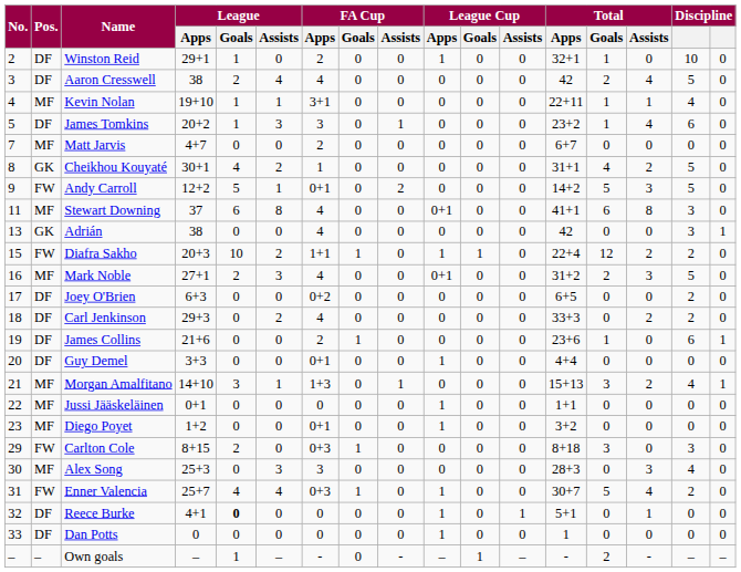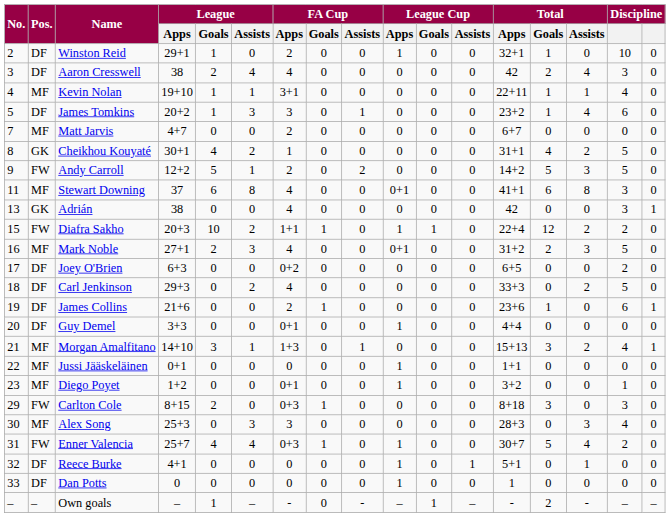 <table class="wikitable" style="text-align:center">
 <tr>
 <th rowspan="2" style="background:#970045; color:white;">No.</th>
 <th rowspan="2" style="background:#970045; color:white;">Pos.</th>
 <th rowspan="2" style="background:#970045; color:white;">Name</th>
 <th colspan="3" style="background:#970045; color:white;">League</th>
 <th colspan="3" style="background:#970045; color:white;">FA Cup</th>
 <th colspan="3" style="background:#970045; color:white;">League Cup</th>
 <th colspan="3" style="background:#970045; color:white;">Total</th>
 <th colspan="2" style="background:#970045; color:white;">Discipline</th>
 </tr>
 <tr>
 <th>Apps</th>
 <th>Goals</th>
 <th>Assists</th>
 <th>Apps</th>
 <th>Goals</th>
 <th>Assists</th>
 <th>Apps</th>
 <th>Goals</th>
 <th>Assists</th>
 <th>Apps</th>
 <th>Goals</th>
 <th>Assists</th>
 <th></th>
 <th></th>
 </tr>
 <tr>
 <td align="left">2</td>
 <td align="left">DF</td>
 <td align="left"> <a href='#'>Winston Reid</a></td>
 <td>29+1</td>
 <td>1</td>
 <td>0</td>
 <td>2</td>
 <td>0</td>
 <td>0</td>
 <td>1</td>
 <td>0</td>
 <td>0</td>
 <td>32+1</td>
 <td>1</td>
 <td>0</td>
 <td>10</td>
 <td>0</td>
 </tr>
 <tr>
 <td align="left">3</td>
 <td align="left">DF</td>
 <td align="left"> <a href='#'>Aaron Cresswell</a></td>
 <td>38</td>
 <td>2</td>
 <td>4</td>
 <td>4</td>
 <td>0</td>
 <td>0</td>
 <td>0</td>
 <td>0</td>
 <td>0</td>
 <td>42</td>
 <td>2</td>
 <td>4</td>
-<td>5</td>
+<td>3</td>
 <td>0</td>
 </tr>
 <tr>
 <td align="left">4</td>
 <td align="left">MF</td>
 <td align="left"> <a href='#'>Kevin Nolan</a></td>
 <td>19+10</td>
 <td>1</td>
 <td>1</td>
 <td>3+1</td>
 <td>0</td>
 <td>0</td>
 <td>0</td>
 <td>0</td>
 <td>0</td>
 <td>22+11</td>
 <td>1</td>
 <td>1</td>
 <td>4</td>
 <td>0</td>
 </tr>
 <tr>
 <td align="left">5</td>
 <td align="left">DF</td>
 <td align="left"> <a href='#'>James Tomkins</a></td>
 <td>20+2</td>
 <td>1</td>
 <td>3</td>
 <td>3</td>
 <td>0</td>
 <td>1</td>
 <td>0</td>
 <td>0</td>
 <td>0</td>
 <td>23+2</td>
 <td>1</td>
 <td>4</td>
 <td>6</td>
 <td>0</td>
 </tr>
 <tr>
 <td align="left">7</td>
 <td align="left">MF</td>
 <td align="left"> <a href='#'>Matt Jarvis</a></td>
 <td>4+7</td>
 <td>0</td>
 <td>0</td>
 <td>2</td>
 <td>0</td>
 <td>0</td>
 <td>0</td>
 <td>0</td>
 <td>0</td>
 <td>6+7</td>
 <td>0</td>
 <td>0</td>
 <td>0</td>
 <td>0</td>
 </tr>
 <tr>
 <td align="left">8</td>
 <td align="left">GK</td>
 <td align="left"> <a href='#'>Cheikhou Kouyaté</a></td>
 <td>30+1</td>
 <td>4</td>
 <td>2</td>
 <td>1</td>
 <td>0</td>
 <td>0</td>
 <td>0</td>
 <td>0</td>
 <td>0</td>
 <td>31+1</td>
 <td>4</td>
 <td>2</td>
 <td>5</td>
 <td>0</td>
 </tr>
 <tr>
 <td align="left">9</td>
 <td align="left">FW</td>
 <td align="left"> <a href='#'>Andy Carroll</a></td>
 <td>12+2</td>
 <td>5</td>
 <td>1</td>
-<td>0+1</td>
+<td>2</td>
 <td>0</td>
 <td>2</td>
 <td>0</td>
 <td>0</td>
 <td>0</td>
 <td>14+2</td>
 <td>5</td>
 <td>3</td>
 <td>5</td>
 <td>0</td>
 </tr>
 <tr>
 <td align="left">11</td>
 <td align="left">MF</td>
 <td align="left"> <a href='#'>Stewart Downing</a></td>
 <td>37</td>
 <td>6</td>
 <td>8</td>
 <td>4</td>
 <td>0</td>
 <td>0</td>
 <td>0+1</td>
 <td>0</td>
 <td>0</td>
 <td>41+1</td>
 <td>6</td>
 <td>8</td>
 <td>3</td>
 <td>0</td>
 </tr>
 <tr>
 <td align="left">13</td>
 <td align="left">GK</td>
 <td align="left"> <a href='#'>Adrián</a></td>
 <td>38</td>
 <td>0</td>
 <td>0</td>
 <td>4</td>
 <td>0</td>
 <td>0</td>
 <td>0</td>
 <td>0</td>
 <td>0</td>
 <td>42</td>
 <td>0</td>
 <td>0</td>
 <td>3</td>
 <td>1</td>
 </tr>
 <tr>
 <td align="left">15</td>
 <td align="left">FW</td>
 <td align="left"> <a href='#'>Diafra Sakho</a></td>
 <td>20+3</td>
 <td>10</td>
 <td>2</td>
 <td>1+1</td>
 <td>1</td>
 <td>0</td>
 <td>1</td>
 <td>1</td>
 <td>0</td>
 <td>22+4</td>
 <td>12</td>
 <td>2</td>
 <td>2</td>
 <td>0</td>
 </tr>
 <tr>
 <td align="left">16</td>
 <td align="left">MF</td>
 <td align="left"> <a href='#'>Mark Noble</a></td>
 <td>27+1</td>
 <td>2</td>
 <td>3</td>
 <td>4</td>
 <td>0</td>
 <td>0</td>
 <td>0+1</td>
 <td>0</td>
 <td>0</td>
 <td>31+2</td>
 <td>2</td>
 <td>3</td>
 <td>5</td>
 <td>0</td>
 </tr>
 <tr>
 <td align="left">17</td>
 <td align="left">DF</td>
 <td align="left"> <a href='#'>Joey O'Brien</a></td>
 <td>6+3</td>
 <td>0</td>
 <td>0</td>
 <td>0+2</td>
 <td>0</td>
 <td>0</td>
 <td>0</td>
 <td>0</td>
 <td>0</td>
 <td>6+5</td>
 <td>0</td>
 <td>0</td>
 <td>2</td>
 <td>0</td>
 </tr>
 <tr>
 <td align="left">18</td>
 <td align="left">DF</td>
 <td align="left"> <a href='#'>Carl Jenkinson</a></td>
 <td>29+3</td>
 <td>0</td>
 <td>2</td>
 <td>4</td>
 <td>0</td>
 <td>0</td>
 <td>0</td>
 <td>0</td>
 <td>0</td>
 <td>33+3</td>
 <td>0</td>
 <td>2</td>
-<td>2</td>
+<td>5</td>
 <td>0</td>
 </tr>
 <tr>
 <td align="left">19</td>
 <td align="left">DF</td>
 <td align="left"> <a href='#'>James Collins</a></td>
 <td>21+6</td>
 <td>0</td>
 <td>0</td>
 <td>2</td>
 <td>1</td>
 <td>0</td>
 <td>0</td>
 <td>0</td>
 <td>0</td>
 <td>23+6</td>
 <td>1</td>
 <td>0</td>
 <td>6</td>
 <td>1</td>
 </tr>
 <tr>
 <td align="left">20</td>
 <td align="left">DF</td>
 <td align="left"> <a href='#'>Guy Demel</a></td>
 <td>3+3</td>
 <td>0</td>
 <td>0</td>
 <td>0+1</td>
 <td>0</td>
 <td>0</td>
 <td>1</td>
 <td>0</td>
 <td>0</td>
 <td>4+4</td>
 <td>0</td>
 <td>0</td>
 <td>0</td>
 <td>0</td>
 </tr>
 <tr>
 <td align="left">21</td>
 <td align="left">MF</td>
 <td align="left"> <a href='#'>Morgan Amalfitano</a></td>
 <td>14+10</td>
 <td>3</td>
 <td>1</td>
 <td>1+3</td>
 <td>0</td>
 <td>1</td>
 <td>0</td>
 <td>0</td>
 <td>0</td>
 <td>15+13</td>
 <td>3</td>
 <td>2</td>
 <td>4</td>
 <td>1</td>
 </tr>
 <tr>
 <td align="left">22</td>
 <td align="left">MF</td>
 <td align="left"> <a href='#'>Jussi Jääskeläinen</a></td>
 <td>0+1</td>
 <td>0</td>
 <td>0</td>
 <td>0</td>
 <td>0</td>
 <td>0</td>
 <td>1</td>
 <td>0</td>
 <td>0</td>
 <td>1+1</td>
 <td>0</td>
 <td>0</td>
 <td>0</td>
 <td>0</td>
 </tr>
 <tr>
 <td align="left">23</td>
 <td align="left">MF</td>
 <td align="left"> <a href='#'>Diego Poyet</a></td>
 <td>1+2</td>
 <td>0</td>
 <td>0</td>
 <td>0+1</td>
 <td>0</td>
 <td>0</td>
 <td>1</td>
 <td>0</td>
 <td>0</td>
 <td>3+2</td>
 <td>0</td>
 <td>0</td>
-<td>0</td>
+<td>1</td>
 <td>0</td>
 </tr>
 <tr>
 <td align="left">29</td>
 <td align="left">FW</td>
 <td align="left"> <a href='#'>Carlton Cole</a></td>
 <td>8+15</td>
 <td>2</td>
 <td>0</td>
 <td>0+3</td>
 <td>1</td>
 <td>0</td>
 <td>0</td>
 <td>0</td>
 <td>0</td>
 <td>8+18</td>
 <td>3</td>
 <td>0</td>
 <td>3</td>
 <td>0</td>
 </tr>
 <tr>
 <td align="left">30</td>
 <td align="left">MF</td>
 <td align="left"> <a href='#'>Alex Song</a></td>
 <td>25+3</td>
 <td>0</td>
 <td>3</td>
 <td>3</td>
 <td>0</td>
 <td>0</td>
 <td>0</td>
 <td>0</td>
 <td>0</td>
 <td>28+3</td>
 <td>0</td>
 <td>3</td>
 <td>4</td>
 <td>0</td>
 </tr>
 <tr>
 <td align="left">31</td>
 <td align="left">FW</td>
 <td align="left"> <a href='#'>Enner Valencia</a></td>
 <td>25+7</td>
 <td>4</td>
 <td>4</td>
 <td>0+3</td>
 <td>1</td>
 <td>0</td>
 <td>1</td>
 <td>0</td>
 <td>0</td>
 <td>30+7</td>
 <td>5</td>
 <td>4</td>
 <td>2</td>
 <td>0</td>
 </tr>
 <tr>
 <td align="left">32</td>
 <td align="left">DF</td>
 <td align="left"> <a href='#'>Reece Burke</a></td>
 <td>4+1</td>
-<td><strong>0</strong></td>
+<td>0</td>
 <td>0</td>
 <td>0</td>
 <td>0</td>
 <td>0</td>
 <td>1</td>
 <td>0</td>
 <td>1</td>
 <td>5+1</td>
 <td>0</td>
 <td>1</td>
 <td>0</td>
 <td>0</td>
 </tr>
 <tr>
 <td align="left">33</td>
 <td align="left">DF</td>
 <td align="left"> <a href='#'>Dan Potts</a></td>
 <td>0</td>
 <td>0</td>
 <td>0</td>
 <td>0</td>
 <td>0</td>
 <td>0</td>
 <td>1</td>
 <td>0</td>
 <td>0</td>
 <td>1</td>
 <td>0</td>
 <td>0</td>
 <td>0</td>
 <td>0</td>
 </tr>
 <tr>
 <td align="left">–</td>
 <td align="left">–</td>
 <td align="left">Own goals</td>
 <td>–</td>
 <td>1</td>
 <td>–</td>
 <td>-</td>
 <td>0</td>
 <td>-</td>
 <td>–</td>
 <td>1</td>
 <td>–</td>
 <td>-</td>
 <td>2</td>
 <td>-</td>
 <td>–</td>
 <td>–</td>
 </tr>
 </table>
